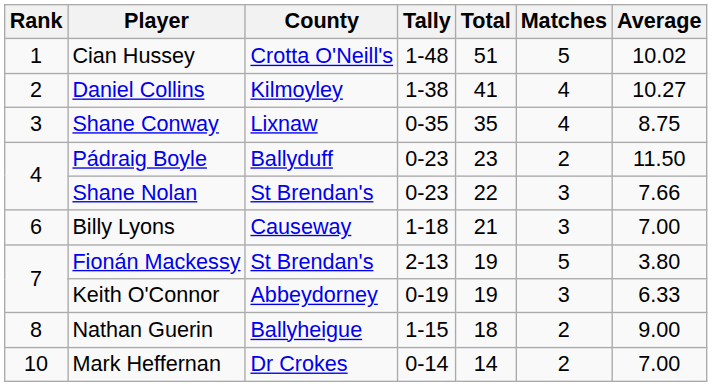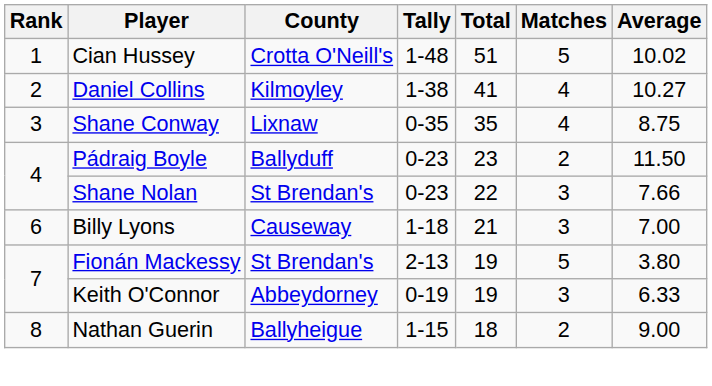 <table class="wikitable">
 <tr>
 <th>Rank</th>
 <th>Player</th>
 <th>County</th>
 <th>Tally</th>
 <th>Total</th>
 <th>Matches</th>
 <th>Average</th>
 </tr>
 <tr>
 <td rowspan=1 align=center>1</td>
 <td>Cian Hussey</td>
 <td><a href='#'>Crotta O'Neill's</a></td>
 <td align=center>1-48</td>
 <td align=center>51</td>
 <td align=center>5</td>
 <td align=center>10.02</td>
 </tr>
 <tr>
 <td rowspan=1 align=center>2</td>
 <td><a href='#'>Daniel Collins</a></td>
 <td><a href='#'>Kilmoyley</a></td>
 <td align=center>1-38</td>
 <td align=center>41</td>
 <td align=center>4</td>
 <td align=center>10.27</td>
 </tr>
 <tr>
 <td rowspan=1 align=center>3</td>
 <td><a href='#'>Shane Conway</a></td>
 <td><a href='#'>Lixnaw</a></td>
 <td align=center>0-35</td>
 <td align=center>35</td>
 <td align=center>4</td>
 <td align=center>8.75</td>
 </tr>
 <tr>
 <td rowspan=2 align=center>4</td>
 <td><a href='#'>Pádraig Boyle</a></td>
 <td><a href='#'>Ballyduff</a></td>
 <td align=center>0-23</td>
 <td align=center>23</td>
 <td align=center>2</td>
 <td align=center>11.50</td>
 </tr>
 <tr>
 <td><a href='#'>Shane Nolan</a></td>
 <td><a href='#'>St Brendan's</a></td>
 <td align=center>0-23</td>
 <td align=center>22</td>
 <td align=center>3</td>
 <td align=center>7.66</td>
 </tr>
 <tr>
 <td rowspan=1 align=center>6</td>
 <td>Billy Lyons</td>
 <td><a href='#'>Causeway</a></td>
 <td align=center>1-18</td>
 <td align=center>21</td>
 <td align=center>3</td>
 <td align=center>7.00</td>
 </tr>
 <tr>
 <td rowspan=2 align=center>7</td>
 <td><a href='#'>Fionán Mackessy</a></td>
 <td><a href='#'>St Brendan's</a></td>
 <td align=center>2-13</td>
 <td align=center>19</td>
 <td align=center>5</td>
 <td align=center>3.80</td>
 </tr>
 <tr>
 <td>Keith O'Connor</td>
 <td><a href='#'>Abbeydorney</a></td>
 <td align=center>0-19</td>
 <td align=center>19</td>
 <td align=center>3</td>
 <td align=center>6.33</td>
 </tr>
 <tr>
 <td rowspan=1 align=center>8</td>
 <td>Nathan Guerin</td>
 <td><a href='#'>Ballyheigue</a></td>
 <td align=center>1-15</td>
 <td align=center>18</td>
 <td align=center>2</td>
 <td align=center>9.00</td>
 </tr>
-<tr>
-<td rowspan=1 align=center>10</td>
-<td>Mark Heffernan</td>
-<td><a href='#'>Dr Crokes</a></td>
-<td align=center>0-14</td>
-<td align=center>14</td>
-<td align=center>2</td>
-<td align=center>7.00</td>
-</tr>
 </table>
